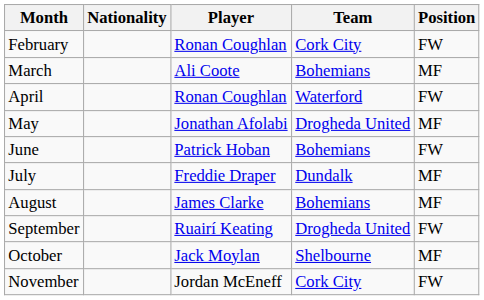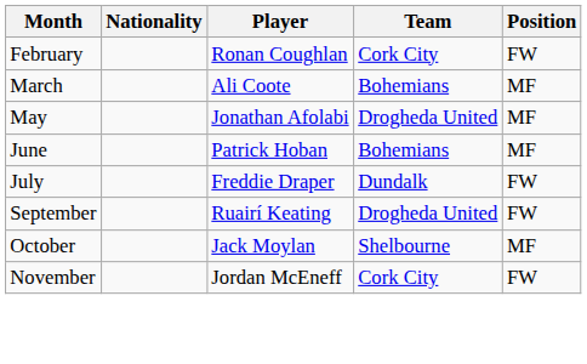 <table class="wikitable sortable">
 <tr>
 <th>Month</th>
 <th>Nationality</th>
 <th>Player</th>
 <th>Team</th>
 <th>Position</th>
 </tr>
 <tr>
 <td>February</td>
 <td></td>
 <td><a href='#'>Ronan Coughlan</a></td>
 <td><a href='#'>Cork City</a></td>
 <td>FW</td>
 </tr>
 <tr>
 <td>March</td>
 <td></td>
 <td><a href='#'>Ali Coote</a></td>
 <td><a href='#'>Bohemians</a></td>
 <td>MF</td>
 </tr>
 <tr>
-<td>April</td>
-<td></td>
-<td><a href='#'>Ronan Coughlan</a></td>
-<td><a href='#'>Waterford</a></td>
-<td>FW</td>
-</tr>
-<tr>
 <td>May</td>
 <td></td>
 <td><a href='#'>Jonathan Afolabi</a></td>
 <td><a href='#'>Drogheda United</a></td>
 <td>MF</td>
 </tr>
 <tr>
 <td>June</td>
 <td></td>
 <td><a href='#'>Patrick Hoban</a></td>
 <td><a href='#'>Bohemians</a></td>
-<td>FW</td>
+<td>MF</td>
 </tr>
 <tr>
 <td>July</td>
 <td></td>
 <td><a href='#'>Freddie Draper</a></td>
 <td><a href='#'>Dundalk</a></td>
-<td>MF</td>
-</tr>
-<tr>
-<td>August</td>
-<td></td>
-<td><a href='#'>James Clarke</a></td>
-<td><a href='#'>Bohemians</a></td>
-<td>MF</td>
+<td>FW</td>
 </tr>
 <tr>
 <td>September</td>
 <td></td>
 <td><a href='#'>Ruairí Keating</a></td>
 <td><a href='#'>Drogheda United</a></td>
 <td>FW</td>
 </tr>
 <tr>
 <td>October</td>
 <td></td>
 <td><a href='#'>Jack Moylan</a></td>
 <td><a href='#'>Shelbourne</a></td>
 <td>MF</td>
 </tr>
 <tr>
 <td>November</td>
 <td></td>
 <td>Jordan McEneff</td>
 <td><a href='#'>Cork City</a></td>
 <td>FW</td>
 </tr>
 </table>
